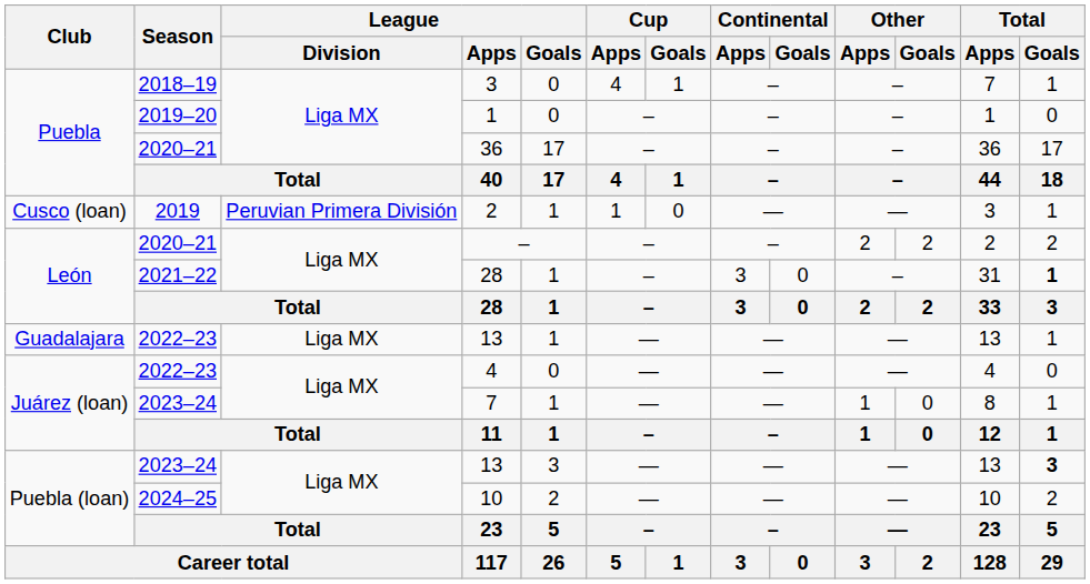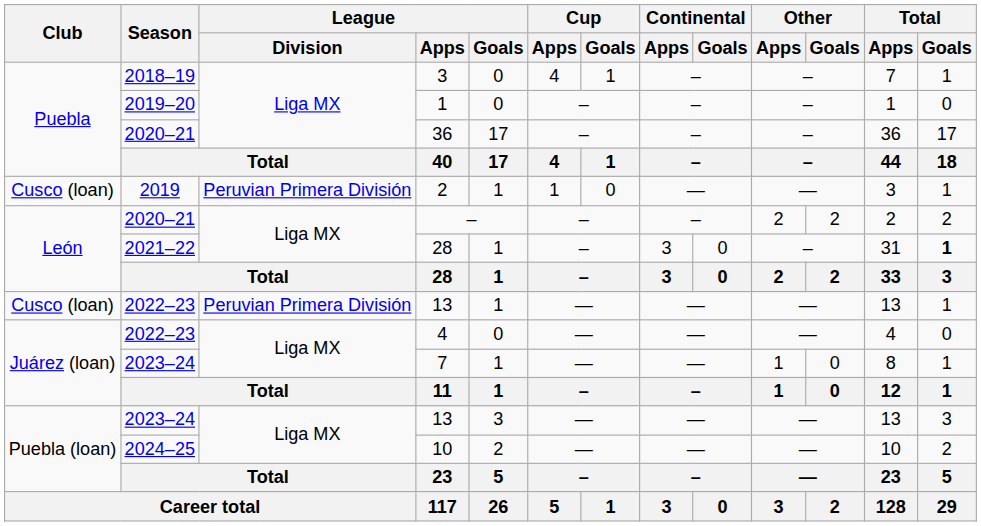 <table class="wikitable" style="text-align: center">
 <tr>
 <th rowspan="2">Club</th>
 <th rowspan="2">Season</th>
 <th colspan="3">League</th>
 <th colspan="2">Cup</th>
 <th colspan="2">Continental</th>
 <th colspan="2">Other</th>
 <th colspan="2">Total</th>
 </tr>
 <tr>
 <th>Division</th>
 <th>Apps</th>
 <th>Goals</th>
 <th>Apps</th>
 <th>Goals</th>
 <th>Apps</th>
 <th>Goals</th>
 <th>Apps</th>
 <th>Goals</th>
 <th>Apps</th>
 <th>Goals</th>
 </tr>
 <tr>
 <td rowspan="4"><a href='#'>Puebla</a></td>
 <td><a href='#'>2018–19</a></td>
 <td rowspan="3"><a href='#'>Liga MX</a></td>
 <td>3</td>
 <td>0</td>
 <td>4</td>
 <td>1</td>
 <td colspan="2">–</td>
 <td colspan=2>–</td>
 <td>7</td>
 <td>1</td>
 </tr>
 <tr>
 <td><a href='#'>2019–20</a></td>
 <td>1</td>
 <td>0</td>
 <td colspan=2>–</td>
 <td colspan=2>–</td>
 <td colspan=2>–</td>
 <td>1</td>
 <td>0</td>
 </tr>
 <tr>
 <td><a href='#'>2020–21</a></td>
 <td>36</td>
 <td>17</td>
 <td colspan=2>–</td>
 <td colspan=2>–</td>
 <td colspan=2>–</td>
 <td>36</td>
 <td>17</td>
 </tr>
 <tr>
 <th colspan="2">Total</th>
 <th>40</th>
 <th>17</th>
 <th>4</th>
 <th>1</th>
 <th colspan=2>–</th>
 <th colspan=2>–</th>
 <th>44</th>
 <th>18</th>
 </tr>
 <tr>
 <td><a href='#'>Cusco</a> (loan)</td>
 <td><a href='#'>2019</a></td>
 <td><a href='#'>Peruvian Primera División</a></td>
 <td>2</td>
 <td>1</td>
 <td>1</td>
 <td>0</td>
 <td colspan=2>—</td>
 <td colspan=2>—</td>
 <td>3</td>
 <td>1</td>
 </tr>
 <tr>
 <td rowspan="3"><a href='#'>León</a></td>
 <td><a href='#'>2020–21</a></td>
 <td rowspan="2">Liga MX</td>
 <td colspan="2">–</td>
 <td colspan="2">–</td>
 <td colspan="2">–</td>
 <td>2</td>
 <td>2</td>
 <td>2</td>
 <td>2</td>
 </tr>
 <tr>
 <td><a href='#'>2021–22</a></td>
 <td>28</td>
 <td>1</td>
 <td colspan=2>–</td>
 <td>3</td>
 <td>0</td>
 <td colspan=2>–</td>
 <td>31</td>
 <td><strong>1</strong></td>
 </tr>
 <tr>
 <th colspan="2">Total</th>
 <th>28</th>
 <th>1</th>
 <th colspan=2>–</th>
 <th>3</th>
 <th>0</th>
 <th>2</th>
 <th>2</th>
 <th>33</th>
 <th>3</th>
 </tr>
 <tr>
-<td><a href='#'>Guadalajara</a></td>
+<td><a href='#'>Cusco</a> (loan)</td>
 <td><a href='#'>2022–23</a></td>
-<td>Liga MX</td>
+<td><a href='#'>Peruvian Primera División</a></td>
 <td>13</td>
 <td>1</td>
 <td colspan=2>—</td>
 <td colspan=2>—</td>
 <td colspan=2>—</td>
 <td>13</td>
 <td>1</td>
 </tr>
 <tr>
 <td rowspan="3"><a href='#'>Juárez</a> (loan)</td>
 <td><a href='#'>2022–23</a></td>
 <td rowspan="2">Liga MX</td>
 <td>4</td>
 <td>0</td>
 <td colspan=2>—</td>
 <td colspan=2>—</td>
 <td colspan=2>—</td>
 <td>4</td>
 <td>0</td>
 </tr>
 <tr>
 <td><a href='#'>2023–24</a></td>
 <td>7</td>
 <td>1</td>
 <td colspan=2>—</td>
 <td colspan=2>—</td>
 <td>1</td>
 <td>0</td>
 <td>8</td>
 <td>1</td>
 </tr>
 <tr>
 <th colspan="2">Total</th>
 <th>11</th>
 <th>1</th>
 <th colspan=2>–</th>
 <th colspan=2>–</th>
 <th>1</th>
 <th>0</th>
 <th>12</th>
 <th>1</th>
 </tr>
 <tr>
 <td rowspan="3">Puebla (loan)</td>
 <td><a href='#'>2023–24</a></td>
 <td rowspan="2">Liga MX</td>
 <td>13</td>
 <td>3</td>
 <td colspan=2>—</td>
 <td colspan=2>—</td>
 <td colspan=2>—</td>
 <td>13</td>
-<td><strong>3</strong></td>
+<td>3</td>
 </tr>
 <tr>
 <td><a href='#'>2024–25</a></td>
 <td>10</td>
 <td>2</td>
 <td colspan=2>—</td>
 <td colspan=2>—</td>
 <td colspan=2>—</td>
 <td>10</td>
 <td>2</td>
 </tr>
 <tr>
 <th colspan="2">Total</th>
 <th>23</th>
 <th>5</th>
 <th colspan=2>–</th>
 <th colspan=2>–</th>
 <th colspan=2>—</th>
 <th>23</th>
 <th>5</th>
 </tr>
 <tr>
 <th colspan="3"><strong>Career total</strong></th>
 <th>117</th>
 <th>26</th>
 <th>5</th>
 <th>1</th>
 <th>3</th>
 <th>0</th>
 <th>3</th>
 <th>2</th>
 <th>128</th>
 <th>29</th>
 </tr>
 </table>
